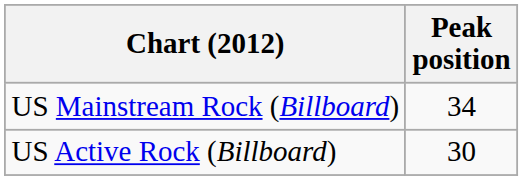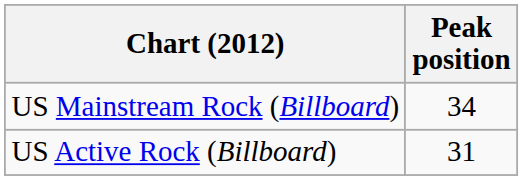 <table class="wikitable sortable">
 <tr>
 <th>Chart (2012)</th>
 <th>Peak<br>position</th>
 </tr>
 <tr>
 <td>US <a href='#'>Mainstream Rock</a> (<em><a href='#'>Billboard</a></em>)</td>
 <td align="center">34</td>
 </tr>
 <tr>
 <td>US <a href='#'>Active Rock</a> (<em>Billboard</em>)</td>
-<td align="center">30</td>
+<td align="center">31</td>
 </tr>
 </table>
